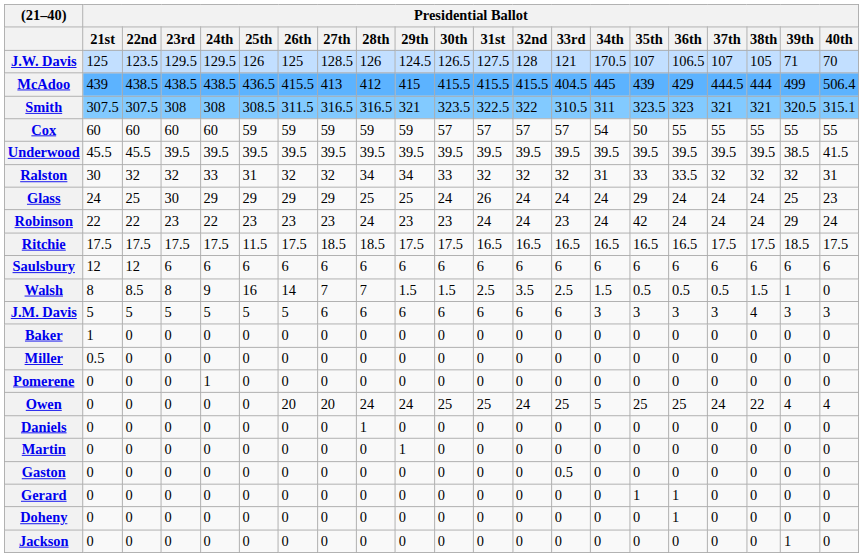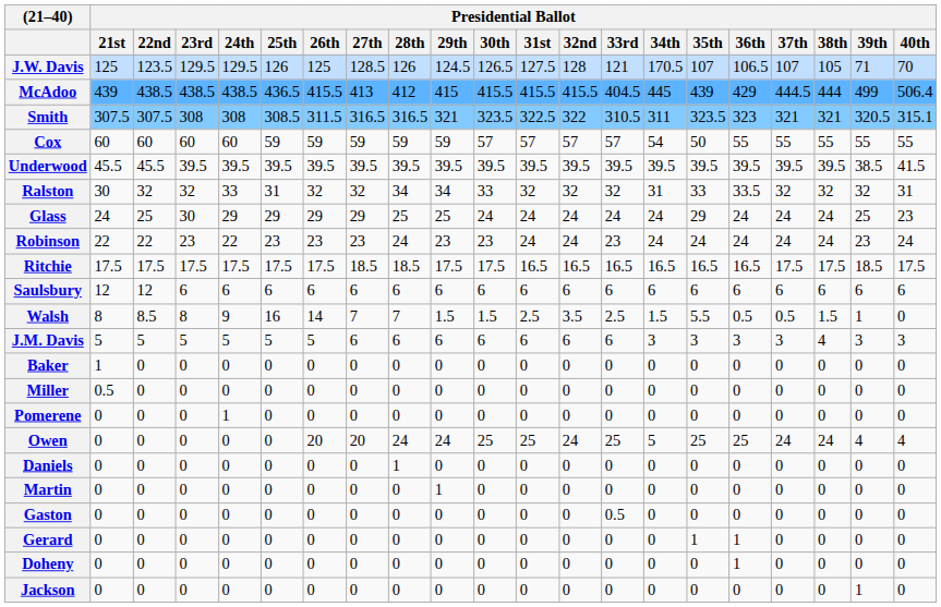 <table class="wikitable collapsible collapsed">
 <tr>
 <th>(21–40)</th>
 <th style="text-align:center" colspan="25"><strong>Presidential Ballot</strong></th>
 </tr>
 <tr>
 <th></th>
 <th>21st</th>
 <th>22nd</th>
 <th>23rd</th>
 <th>24th</th>
 <th>25th</th>
 <th>26th</th>
 <th>27th</th>
 <th>28th</th>
 <th>29th</th>
 <th>30th</th>
 <th>31st</th>
 <th>32nd</th>
 <th>33rd</th>
 <th>34th</th>
 <th>35th</th>
 <th>36th</th>
 <th>37th</th>
 <th>38th</th>
 <th>39th</th>
 <th>40th</th>
 </tr>
 <tr>
 <th><a href='#'>J.W. Davis</a></th>
 <td style="background:#c2dfff">125</td>
 <td style="background:#c2dfff">123.5</td>
 <td style="background:#c2dfff">129.5</td>
 <td style="background:#c2dfff">129.5</td>
 <td style="background:#c2dfff">126</td>
 <td style="background:#c2dfff">125</td>
 <td style="background:#c2dfff">128.5</td>
 <td style="background:#c2dfff">126</td>
 <td style="background:#c2dfff">124.5</td>
 <td style="background:#c2dfff">126.5</td>
 <td style="background:#c2dfff">127.5</td>
 <td style="background:#c2dfff">128</td>
 <td style="background:#c2dfff">121</td>
 <td style="background:#c2dfff">170.5</td>
 <td style="background:#c2dfff">107</td>
 <td style="background:#c2dfff">106.5</td>
 <td style="background:#c2dfff">107</td>
 <td style="background:#c2dfff">105</td>
 <td style="background:#c2dfff">71</td>
 <td style="background:#c2dfff">70</td>
 </tr>
 <tr>
 <th><a href='#'>McAdoo</a></th>
 <td style="background:#5cb3ff">439</td>
 <td style="background:#5cb3ff">438.5</td>
 <td style="background:#5cb3ff">438.5</td>
 <td style="background:#5cb3ff">438.5</td>
 <td style="background:#5cb3ff">436.5</td>
 <td style="background:#5cb3ff">415.5</td>
 <td style="background:#5cb3ff">413</td>
 <td style="background:#5cb3ff">412</td>
 <td style="background:#5cb3ff">415</td>
 <td style="background:#5cb3ff">415.5</td>
 <td style="background:#5cb3ff">415.5</td>
 <td style="background:#5cb3ff">415.5</td>
 <td style="background:#5cb3ff">404.5</td>
 <td style="background:#5cb3ff">445</td>
 <td style="background:#5cb3ff">439</td>
 <td style="background:#5cb3ff">429</td>
 <td style="background:#5cb3ff">444.5</td>
 <td style="background:#5cb3ff">444</td>
 <td style="background:#5cb3ff">499</td>
 <td style="background:#5cb3ff">506.4</td>
 </tr>
 <tr>
 <th><a href='#'>Smith</a></th>
 <td style="background:#82caff">307.5</td>
 <td style="background:#82caff">307.5</td>
 <td style="background:#82caff">308</td>
 <td style="background:#82caff">308</td>
 <td style="background:#82caff">308.5</td>
 <td style="background:#82caff">311.5</td>
 <td style="background:#82caff">316.5</td>
 <td style="background:#82caff">316.5</td>
 <td style="background:#82caff">321</td>
 <td style="background:#82caff">323.5</td>
 <td style="background:#82caff">322.5</td>
 <td style="background:#82caff">322</td>
 <td style="background:#82caff">310.5</td>
 <td style="background:#82caff">311</td>
 <td style="background:#82caff">323.5</td>
 <td style="background:#82caff">323</td>
 <td style="background:#82caff">321</td>
 <td style="background:#82caff">321</td>
 <td style="background:#82caff">320.5</td>
 <td style="background:#82caff">315.1</td>
 </tr>
 <tr>
 <th><a href='#'>Cox</a></th>
 <td>60</td>
 <td>60</td>
 <td>60</td>
 <td>60</td>
 <td>59</td>
 <td>59</td>
 <td>59</td>
 <td>59</td>
 <td>59</td>
 <td>57</td>
 <td>57</td>
 <td>57</td>
 <td>57</td>
 <td>54</td>
 <td>50</td>
 <td>55</td>
 <td>55</td>
 <td>55</td>
 <td>55</td>
 <td>55</td>
 </tr>
 <tr>
 <th><a href='#'>Underwood</a></th>
 <td>45.5</td>
 <td>45.5</td>
 <td>39.5</td>
 <td>39.5</td>
 <td>39.5</td>
 <td>39.5</td>
 <td>39.5</td>
 <td>39.5</td>
 <td>39.5</td>
 <td>39.5</td>
 <td>39.5</td>
 <td>39.5</td>
 <td>39.5</td>
 <td>39.5</td>
 <td>39.5</td>
 <td>39.5</td>
 <td>39.5</td>
 <td>39.5</td>
 <td>38.5</td>
 <td>41.5</td>
 </tr>
 <tr>
 <th><a href='#'>Ralston</a></th>
 <td>30</td>
 <td>32</td>
 <td>32</td>
 <td>33</td>
 <td>31</td>
 <td>32</td>
 <td>32</td>
 <td>34</td>
 <td>34</td>
 <td>33</td>
 <td>32</td>
 <td>32</td>
 <td>32</td>
 <td>31</td>
 <td>33</td>
 <td>33.5</td>
 <td>32</td>
 <td>32</td>
 <td>32</td>
 <td>31</td>
 </tr>
 <tr>
 <th><a href='#'>Glass</a></th>
 <td>24</td>
 <td>25</td>
 <td>30</td>
 <td>29</td>
 <td>29</td>
 <td>29</td>
 <td>29</td>
 <td>25</td>
 <td>25</td>
 <td>24</td>
-<td>26</td>
+<td>24</td>
 <td>24</td>
 <td>24</td>
 <td>24</td>
 <td>29</td>
 <td>24</td>
 <td>24</td>
 <td>24</td>
 <td>25</td>
 <td>23</td>
 </tr>
 <tr>
 <th><a href='#'>Robinson</a></th>
 <td>22</td>
 <td>22</td>
 <td>23</td>
 <td>22</td>
 <td>23</td>
 <td>23</td>
 <td>23</td>
 <td>24</td>
 <td>23</td>
 <td>23</td>
 <td>24</td>
 <td>24</td>
 <td>23</td>
 <td>24</td>
-<td>42</td>
 <td>24</td>
 <td>24</td>
 <td>24</td>
-<td>29</td>
+<td>24</td>
+<td>23</td>
 <td>24</td>
 </tr>
 <tr>
 <th><a href='#'>Ritchie</a></th>
 <td>17.5</td>
 <td>17.5</td>
 <td>17.5</td>
 <td>17.5</td>
-<td>11.5</td>
+<td>17.5</td>
 <td>17.5</td>
 <td>18.5</td>
 <td>18.5</td>
 <td>17.5</td>
 <td>17.5</td>
 <td>16.5</td>
 <td>16.5</td>
 <td>16.5</td>
 <td>16.5</td>
 <td>16.5</td>
 <td>16.5</td>
 <td>17.5</td>
 <td>17.5</td>
 <td>18.5</td>
 <td>17.5</td>
 </tr>
 <tr>
 <th><a href='#'>Saulsbury</a></th>
 <td>12</td>
 <td>12</td>
 <td>6</td>
 <td>6</td>
 <td>6</td>
 <td>6</td>
 <td>6</td>
 <td>6</td>
 <td>6</td>
 <td>6</td>
 <td>6</td>
 <td>6</td>
 <td>6</td>
 <td>6</td>
 <td>6</td>
 <td>6</td>
 <td>6</td>
 <td>6</td>
 <td>6</td>
 <td>6</td>
 </tr>
 <tr>
 <th><a href='#'>Walsh</a></th>
 <td>8</td>
 <td>8.5</td>
 <td>8</td>
 <td>9</td>
 <td>16</td>
 <td>14</td>
 <td>7</td>
 <td>7</td>
 <td>1.5</td>
 <td>1.5</td>
 <td>2.5</td>
 <td>3.5</td>
 <td>2.5</td>
 <td>1.5</td>
-<td>0.5</td>
+<td>5.5</td>
 <td>0.5</td>
 <td>0.5</td>
 <td>1.5</td>
 <td>1</td>
 <td>0</td>
 </tr>
 <tr>
 <th><a href='#'>J.M. Davis</a></th>
 <td>5</td>
 <td>5</td>
 <td>5</td>
 <td>5</td>
 <td>5</td>
 <td>5</td>
 <td>6</td>
 <td>6</td>
 <td>6</td>
 <td>6</td>
 <td>6</td>
 <td>6</td>
 <td>6</td>
 <td>3</td>
 <td>3</td>
 <td>3</td>
 <td>3</td>
 <td>4</td>
 <td>3</td>
 <td>3</td>
 </tr>
 <tr>
 <th><a href='#'>Baker</a></th>
 <td>1</td>
 <td>0</td>
 <td>0</td>
 <td>0</td>
 <td>0</td>
 <td>0</td>
 <td>0</td>
 <td>0</td>
 <td>0</td>
 <td>0</td>
 <td>0</td>
 <td>0</td>
 <td>0</td>
 <td>0</td>
 <td>0</td>
 <td>0</td>
 <td>0</td>
 <td>0</td>
 <td>0</td>
 <td>0</td>
 </tr>
 <tr>
 <th><a href='#'>Miller</a></th>
 <td>0.5</td>
 <td>0</td>
 <td>0</td>
 <td>0</td>
 <td>0</td>
 <td>0</td>
 <td>0</td>
 <td>0</td>
 <td>0</td>
 <td>0</td>
 <td>0</td>
 <td>0</td>
 <td>0</td>
 <td>0</td>
 <td>0</td>
 <td>0</td>
 <td>0</td>
 <td>0</td>
 <td>0</td>
 <td>0</td>
 </tr>
 <tr>
 <th><a href='#'>Pomerene</a></th>
 <td>0</td>
 <td>0</td>
 <td>0</td>
 <td>1</td>
 <td>0</td>
 <td>0</td>
 <td>0</td>
 <td>0</td>
 <td>0</td>
 <td>0</td>
 <td>0</td>
 <td>0</td>
 <td>0</td>
 <td>0</td>
 <td>0</td>
 <td>0</td>
 <td>0</td>
 <td>0</td>
 <td>0</td>
 <td>0</td>
 </tr>
 <tr>
 <th><a href='#'>Owen</a></th>
 <td>0</td>
 <td>0</td>
 <td>0</td>
 <td>0</td>
 <td>0</td>
 <td>20</td>
 <td>20</td>
 <td>24</td>
 <td>24</td>
 <td>25</td>
 <td>25</td>
 <td>24</td>
 <td>25</td>
 <td>5</td>
 <td>25</td>
 <td>25</td>
 <td>24</td>
-<td>22</td>
+<td>24</td>
 <td>4</td>
 <td>4</td>
 </tr>
 <tr>
 <th><a href='#'>Daniels</a></th>
 <td>0</td>
 <td>0</td>
 <td>0</td>
 <td>0</td>
 <td>0</td>
 <td>0</td>
 <td>0</td>
 <td>1</td>
 <td>0</td>
 <td>0</td>
 <td>0</td>
 <td>0</td>
 <td>0</td>
 <td>0</td>
 <td>0</td>
 <td>0</td>
 <td>0</td>
 <td>0</td>
 <td>0</td>
 <td>0</td>
 </tr>
 <tr>
 <th><a href='#'>Martin</a></th>
 <td>0</td>
 <td>0</td>
 <td>0</td>
 <td>0</td>
 <td>0</td>
 <td>0</td>
 <td>0</td>
 <td>0</td>
 <td>1</td>
 <td>0</td>
 <td>0</td>
 <td>0</td>
 <td>0</td>
 <td>0</td>
 <td>0</td>
 <td>0</td>
 <td>0</td>
 <td>0</td>
 <td>0</td>
 <td>0</td>
 </tr>
 <tr>
 <th><a href='#'>Gaston</a></th>
 <td>0</td>
 <td>0</td>
 <td>0</td>
 <td>0</td>
 <td>0</td>
 <td>0</td>
 <td>0</td>
 <td>0</td>
 <td>0</td>
 <td>0</td>
 <td>0</td>
 <td>0</td>
 <td>0.5</td>
 <td>0</td>
 <td>0</td>
 <td>0</td>
 <td>0</td>
 <td>0</td>
 <td>0</td>
 <td>0</td>
 </tr>
 <tr>
 <th><a href='#'>Gerard</a></th>
 <td>0</td>
 <td>0</td>
 <td>0</td>
 <td>0</td>
 <td>0</td>
 <td>0</td>
 <td>0</td>
 <td>0</td>
 <td>0</td>
 <td>0</td>
 <td>0</td>
 <td>0</td>
 <td>0</td>
 <td>0</td>
 <td>1</td>
 <td>1</td>
 <td>0</td>
 <td>0</td>
 <td>0</td>
 <td>0</td>
 </tr>
 <tr>
 <th><a href='#'>Doheny</a></th>
 <td>0</td>
 <td>0</td>
 <td>0</td>
 <td>0</td>
 <td>0</td>
 <td>0</td>
 <td>0</td>
 <td>0</td>
 <td>0</td>
 <td>0</td>
 <td>0</td>
 <td>0</td>
 <td>0</td>
 <td>0</td>
 <td>0</td>
 <td>1</td>
 <td>0</td>
 <td>0</td>
 <td>0</td>
 <td>0</td>
 </tr>
 <tr>
 <th><a href='#'>Jackson</a></th>
 <td>0</td>
 <td>0</td>
 <td>0</td>
 <td>0</td>
 <td>0</td>
 <td>0</td>
 <td>0</td>
 <td>0</td>
 <td>0</td>
 <td>0</td>
 <td>0</td>
 <td>0</td>
 <td>0</td>
 <td>0</td>
 <td>0</td>
 <td>0</td>
 <td>0</td>
 <td>0</td>
 <td>1</td>
 <td>0</td>
 </tr>
 </table>
